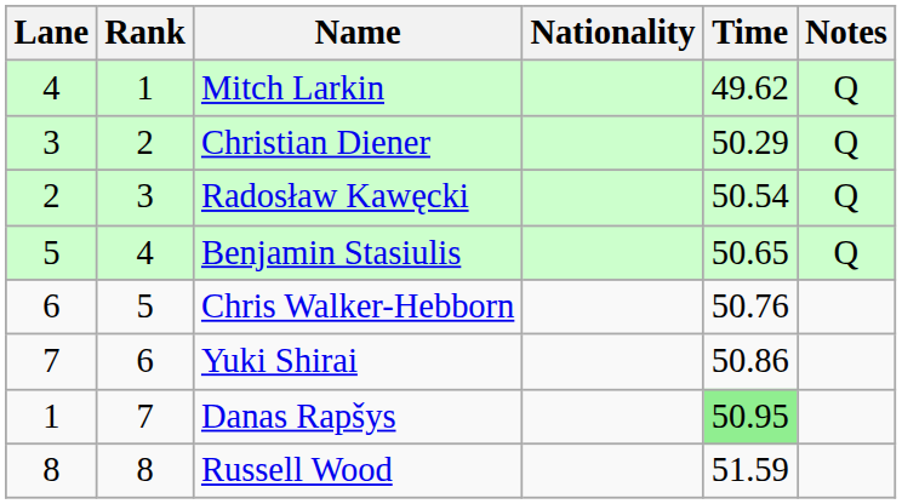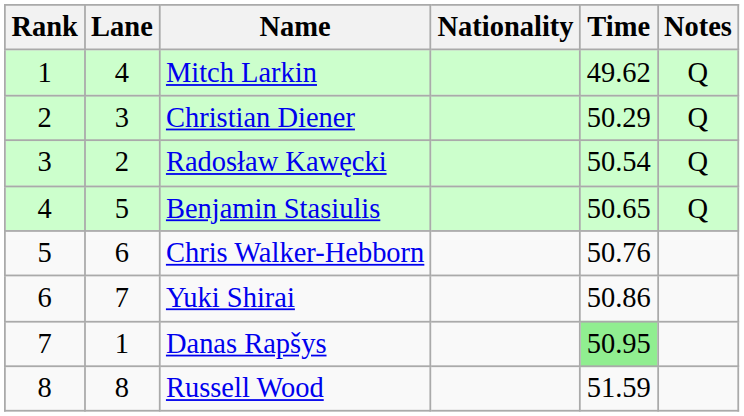 <table class="wikitable sortable" style="text-align:center">
 <tr>
+<th>Rank</th>
 <th>Lane</th>
-<th>Rank</th>
 <th>Name</th>
 <th>Nationality</th>
 <th>Time</th>
 <th>Notes</th>
 </tr>
 <tr bgcolor=ccffcc>
+<td>1</td>
 <td>4</td>
-<td>1</td>
 <td align=left><a href='#'>Mitch Larkin</a></td>
 <td align=left></td>
 <td>49.62</td>
 <td>Q</td>
 </tr>
 <tr bgcolor=ccffcc>
+<td>2</td>
 <td>3</td>
-<td>2</td>
 <td align=left><a href='#'>Christian Diener</a></td>
 <td align=left></td>
 <td>50.29</td>
 <td>Q</td>
 </tr>
 <tr bgcolor=ccffcc>
+<td>3</td>
 <td>2</td>
-<td>3</td>
 <td align=left><a href='#'>Radosław Kawęcki</a></td>
 <td align=left></td>
 <td>50.54</td>
 <td>Q</td>
 </tr>
 <tr bgcolor=ccffcc>
+<td>4</td>
 <td>5</td>
-<td>4</td>
 <td align=left><a href='#'>Benjamin Stasiulis</a></td>
 <td align=left></td>
 <td>50.65</td>
 <td>Q</td>
 </tr>
 <tr>
+<td>5</td>
 <td>6</td>
-<td>5</td>
 <td align=left><a href='#'>Chris Walker-Hebborn</a></td>
 <td align=left></td>
 <td>50.76</td>
 <td></td>
 </tr>
 <tr>
+<td>6</td>
 <td>7</td>
-<td>6</td>
 <td align=left><a href='#'>Yuki Shirai</a></td>
 <td align=left></td>
 <td>50.86</td>
 <td></td>
 </tr>
 <tr>
+<td>7</td>
 <td>1</td>
-<td>7</td>
 <td align=left><a href='#'>Danas Rapšys</a></td>
 <td align=left></td>
 <td style="background: lightgreen;">50.95</td>
 <td></td>
 </tr>
 <tr>
 <td>8</td>
 <td>8</td>
 <td align=left><a href='#'>Russell Wood</a></td>
 <td align=left></td>
 <td>51.59</td>
 <td></td>
 </tr>
 </table>
